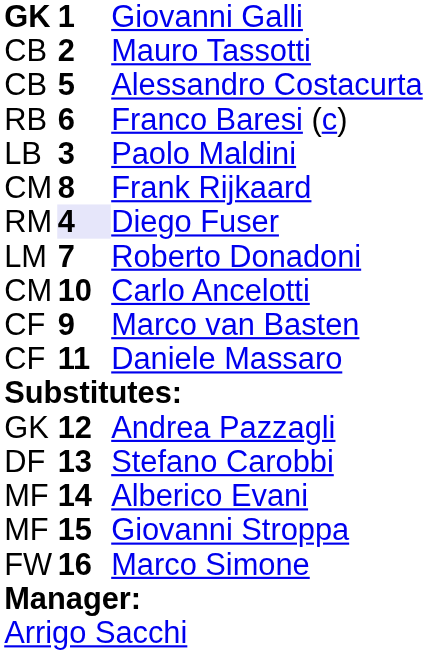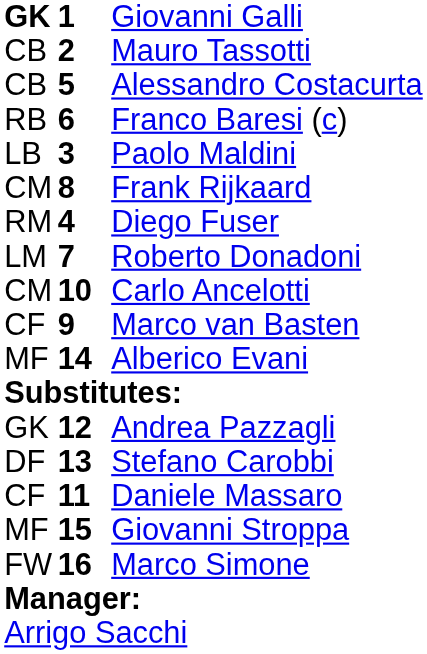 <table style="font-size:90%; margin:0.2em auto;" cellspacing="0" cellpadding="0">
 <tr>
 <th width="25"></th>
 <th width="25"></th>
 </tr>
 <tr>
 <td><strong>GK</strong></td>
 <td><strong>1</strong></td>
 <td> <a href='#'>Giovanni Galli</a></td>
 </tr>
 <tr>
 <td>CB</td>
 <td><strong>2</strong></td>
 <td> <a href='#'>Mauro Tassotti</a></td>
 </tr>
 <tr>
 <td>CB</td>
 <td><strong>5</strong></td>
 <td> <a href='#'>Alessandro Costacurta</a></td>
 </tr>
 <tr>
 <td>RB</td>
 <td><strong>6</strong></td>
 <td> <a href='#'>Franco Baresi</a> (<a href='#'>c</a>)</td>
 </tr>
 <tr>
 <td>LB</td>
 <td><strong>3</strong></td>
 <td> <a href='#'>Paolo Maldini</a></td>
 </tr>
 <tr>
 <td>CM</td>
 <td><strong>8</strong></td>
 <td> <a href='#'>Frank Rijkaard</a></td>
 </tr>
 <tr>
 <td>RM</td>
-<td style="background: lavender;"><strong>4</strong></td>
+<td><strong>4</strong></td>
 <td> <a href='#'>Diego Fuser</a></td>
 <td></td>
 <td></td>
 </tr>
 <tr>
 <td>LM</td>
 <td><strong>7</strong></td>
 <td> <a href='#'>Roberto Donadoni</a></td>
 </tr>
 <tr>
 <td>CM</td>
 <td><strong>10</strong></td>
 <td> <a href='#'>Carlo Ancelotti</a></td>
 </tr>
 <tr>
 <td>CF</td>
 <td><strong>9</strong></td>
 <td> <a href='#'>Marco van Basten</a></td>
 </tr>
 <tr>
-<td>CF</td>
-<td><strong>11</strong></td>
-<td> <a href='#'>Daniele Massaro</a></td>
+<td>MF</td>
+<td><strong>14</strong></td>
+<td> <a href='#'>Alberico Evani</a></td>
 <td></td>
 <td></td>
 </tr>
 <tr>
 <td colspan=3><strong>Substitutes:</strong></td>
 </tr>
 <tr>
 <td>GK</td>
 <td><strong>12</strong></td>
 <td> <a href='#'>Andrea Pazzagli</a></td>
 </tr>
 <tr>
 <td>DF</td>
 <td><strong>13</strong></td>
 <td> <a href='#'>Stefano Carobbi</a></td>
 </tr>
 <tr>
-<td>MF</td>
-<td><strong>14</strong></td>
-<td> <a href='#'>Alberico Evani</a></td>
+<td>CF</td>
+<td><strong>11</strong></td>
+<td> <a href='#'>Daniele Massaro</a></td>
 <td></td>
 <td></td>
 </tr>
 <tr>
 <td>MF</td>
 <td><strong>15</strong></td>
 <td> <a href='#'>Giovanni Stroppa</a></td>
 </tr>
 <tr>
 <td>FW</td>
 <td><strong>16</strong></td>
 <td> <a href='#'>Marco Simone</a></td>
 <td></td>
 <td></td>
 </tr>
 <tr>
 <td colspan=3><strong>Manager:</strong></td>
 </tr>
 <tr>
 <td colspan=4> <a href='#'>Arrigo Sacchi</a></td>
 </tr>
 </table>
